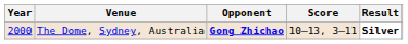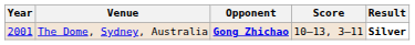 <table class="sortable wikitable" style="font-size: 90%;">
 <tr>
 <th>Year</th>
 <th>Venue</th>
 <th>Opponent</th>
 <th>Score</th>
 <th>Result</th>
 </tr>
 <tr style="background:#F3E6D7">
-<td align="center"><a href='#'>2000</a></td>
+<td align="center"><a href='#'>2001</a></td>
 <td align="left"><a href='#'>The Dome</a>, <a href='#'>Sydney</a>, Australia</td>
 <td align="left"><strong> <a href='#'>Gong Zhichao</a></strong></td>
 <td align="left">10–13, 3–11</td>
 <td style="text-align:left; background:white"> <strong>Silver</strong></td>
 </tr>
 </table>
